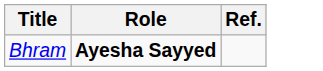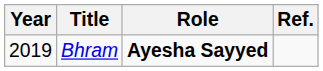 <table class="wikitable sortable">
 <tr>
+<th>Year</th>
 <th>Title</th>
 <th>Role</th>
 <th>Ref.</th>
 </tr>
 <tr>
+<td>2019</td>
 <td><em><a href='#'>Bhram</a></em></td>
 <td><strong>Ayesha Sayyed</strong></td>
 <td></td>
 </tr>
 </table>
